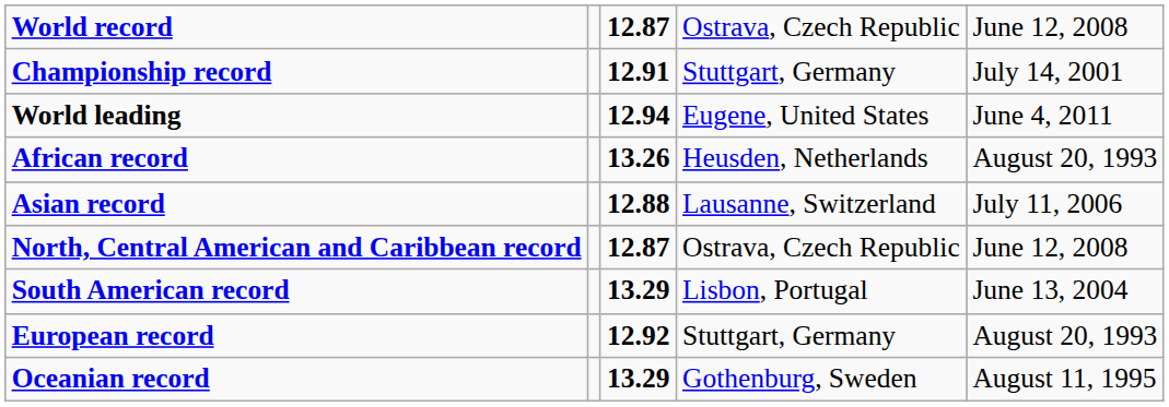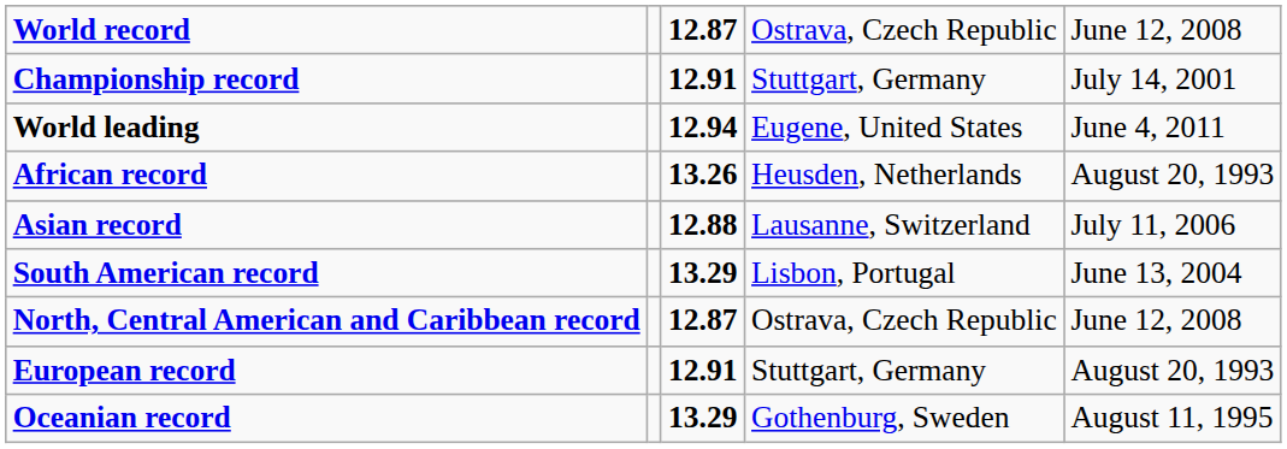 <table class="wikitable">
 <tr>
 <td><strong><a href='#'>World record</a></strong></td>
 <td></td>
 <td><strong>12.87</strong></td>
 <td><a href='#'>Ostrava</a>, Czech Republic</td>
 <td>June 12, 2008</td>
 </tr>
 <tr>
 <td><strong><a href='#'>Championship record</a></strong></td>
 <td></td>
 <td><strong>12.91</strong></td>
 <td><a href='#'>Stuttgart</a>, Germany</td>
 <td>July 14, 2001</td>
 </tr>
 <tr>
 <td><strong>World leading</strong></td>
 <td></td>
 <td><strong>12.94</strong></td>
 <td><a href='#'>Eugene</a>, United States</td>
 <td>June 4, 2011</td>
 </tr>
 <tr>
 <td><strong><a href='#'>African record</a></strong></td>
 <td></td>
 <td><strong>13.26</strong></td>
 <td><a href='#'>Heusden</a>, Netherlands</td>
 <td>August 20, 1993</td>
 </tr>
 <tr>
 <td><strong><a href='#'>Asian record</a></strong></td>
 <td></td>
 <td><strong>12.88</strong></td>
 <td><a href='#'>Lausanne</a>, Switzerland</td>
 <td>July 11, 2006</td>
 </tr>
 <tr>
+<td><strong><a href='#'>South American record</a></strong></td>
+<td></td>
+<td><strong>13.29</strong></td>
+<td><a href='#'>Lisbon</a>, Portugal</td>
+<td>June 13, 2004</td>
+</tr>
+<tr>
 <td><strong><a href='#'>North, Central American and Caribbean record</a></strong></td>
 <td></td>
 <td><strong>12.87</strong></td>
 <td>Ostrava, Czech Republic</td>
 <td>June 12, 2008</td>
 </tr>
 <tr>
-<td><strong><a href='#'>South American record</a></strong></td>
-<td></td>
-<td><strong>13.29</strong></td>
-<td><a href='#'>Lisbon</a>, Portugal</td>
-<td>June 13, 2004</td>
-</tr>
-<tr>
 <td><strong><a href='#'>European record</a></strong></td>
 <td></td>
-<td><strong>12.92</strong></td>
+<td><strong>12.91</strong></td>
 <td>Stuttgart, Germany</td>
 <td>August 20, 1993</td>
 </tr>
 <tr>
 <td><strong><a href='#'>Oceanian record</a></strong></td>
 <td></td>
 <td><strong>13.29</strong></td>
 <td><a href='#'>Gothenburg</a>, Sweden</td>
 <td>August 11, 1995</td>
 </tr>
 </table>
